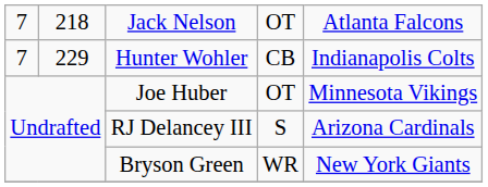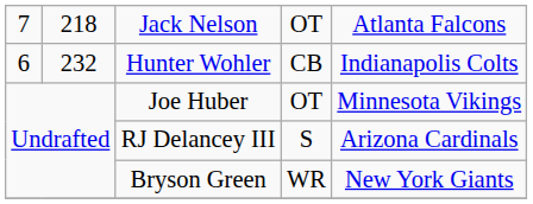 <table class="wikitable" style="text-align:center">
 <tr>
 <td>7</td>
 <td>218</td>
 <td><a href='#'>Jack Nelson</a></td>
 <td>OT</td>
 <td><a href='#'>Atlanta Falcons</a></td>
 </tr>
 <tr>
-<td>7</td>
-<td>229</td>
+<td>6</td>
+<td>232</td>
 <td><a href='#'>Hunter Wohler</a></td>
 <td>CB</td>
 <td><a href='#'>Indianapolis Colts</a></td>
 </tr>
 <tr>
 <td rowspan="3" colspan="2"><a href='#'>Undrafted</a></td>
 <td>Joe Huber</td>
 <td>OT</td>
 <td><a href='#'>Minnesota Vikings</a></td>
 </tr>
 <tr>
 <td>RJ Delancey III</td>
 <td>S</td>
 <td><a href='#'>Arizona Cardinals</a></td>
 </tr>
 <tr>
 <td>Bryson Green</td>
 <td>WR</td>
 <td><a href='#'>New York Giants</a></td>
 </tr>
 <tr>
 </tr>
 </table>
